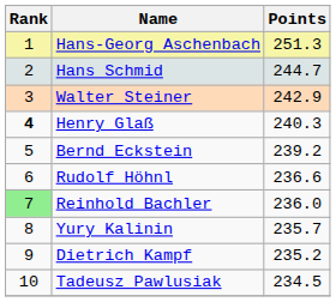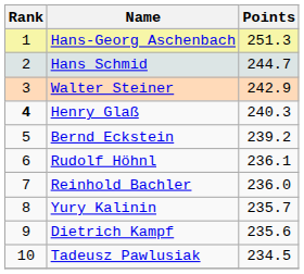 <table class="wikitable sortable">
 <tr>
 <th align=Center>Rank</th>
 <th>Name</th>
 <th>Points</th>
 </tr>
 <tr style="background:#F7F6A8">
 <td align=center>1</td>
 <td> <a href='#'>Hans-Georg Aschenbach</a></td>
 <td align=center>251.3</td>
 </tr>
 <tr style="background: #DCE5E5;">
 <td align=center>2</td>
 <td> <a href='#'>Hans Schmid</a></td>
 <td align=center>244.7</td>
 </tr>
 <tr style="background: #FFDAB9;">
 <td align=center>3</td>
 <td> <a href='#'>Walter Steiner</a></td>
 <td align=center>242.9</td>
 </tr>
 <tr>
 <td align=center><strong>4</strong></td>
 <td> <a href='#'>Henry Glaß</a></td>
 <td align=center>240.3</td>
 </tr>
 <tr>
 <td align=center>5</td>
 <td> <a href='#'>Bernd Eckstein</a></td>
 <td align=center>239.2</td>
 </tr>
 <tr>
 <td align=center>6</td>
 <td> <a href='#'>Rudolf Höhnl</a></td>
-<td align=center>236.6</td>
+<td align=center>236.1</td>
 </tr>
 <tr>
-<td align=center style="background: lightgreen;">7</td>
+<td align=center>7</td>
 <td> <a href='#'>Reinhold Bachler</a></td>
 <td align=center>236.0</td>
 </tr>
 <tr>
 <td align=center>8</td>
 <td> <a href='#'>Yury Kalinin</a></td>
 <td align=center>235.7</td>
 </tr>
 <tr>
 <td align=center>9</td>
 <td> <a href='#'>Dietrich Kampf</a></td>
-<td align=center>235.2</td>
+<td align=center>235.6</td>
 </tr>
 <tr>
 <td align=center>10</td>
 <td> <a href='#'>Tadeusz Pawlusiak</a></td>
 <td align=center>234.5</td>
 </tr>
 <tr>
 </tr>
 </table>
